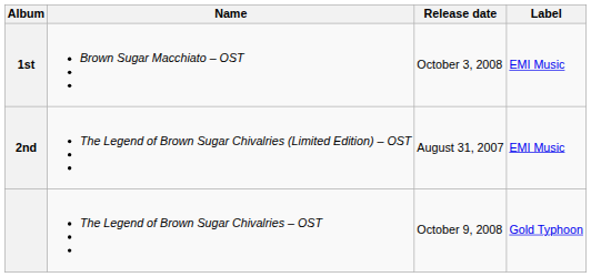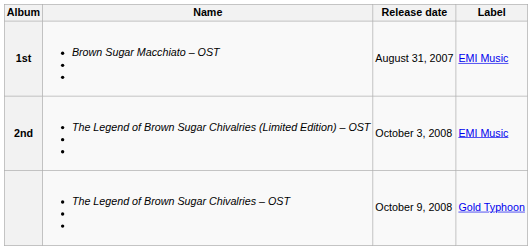 <table class="wikitable">
 <tr>
 <th>Album</th>
 <th>Name</th>
 <th>Release date</th>
 <th>Label</th>
 </tr>
 <tr>
 <th>1st</th>
 <td><br><ul><li><em>Brown Sugar Macchiato – OST</em></li><li></li><li></li></ul></td>
-<td>October 3, 2008</td>
+<td>August 31, 2007</td>
 <td><a href='#'>EMI Music</a></td>
 </tr>
 <tr>
 <th>2nd</th>
 <td><br><ul><li><em>The Legend of Brown Sugar Chivalries (Limited Edition) – OST</em></li><li></li><li></li></ul></td>
-<td>August 31, 2007</td>
+<td>October 3, 2008</td>
 <td><a href='#'>EMI Music</a></td>
 </tr>
 <tr>
 <th></th>
 <td><br><ul><li><em>The Legend of Brown Sugar Chivalries – OST</em></li><li></li><li></li></ul></td>
 <td>October 9, 2008</td>
 <td><a href='#'>Gold Typhoon</a></td>
 </tr>
 </table>
